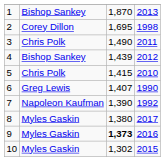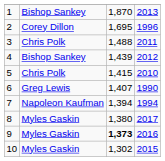 <table class="wikitable">
 <tr>
 </tr>
 <tr>
 <td>1</td>
 <td><a href='#'>Bishop Sankey</a></td>
 <td>1,870</td>
 <td><a href='#'>2013</a></td>
 </tr>
 <tr>
 <td>2</td>
 <td><a href='#'>Corey Dillon</a></td>
 <td>1,695</td>
-<td><a href='#'>1998</a></td>
+<td><a href='#'>1996</a></td>
 </tr>
 <tr>
 <td>3</td>
 <td><a href='#'>Chris Polk</a></td>
-<td>1,490</td>
+<td>1,488</td>
 <td><a href='#'>2011</a></td>
 </tr>
 <tr>
 <td>4</td>
 <td><a href='#'>Bishop Sankey</a></td>
 <td>1,439</td>
 <td><a href='#'>2012</a></td>
 </tr>
 <tr>
 <td>5</td>
 <td><a href='#'>Chris Polk</a></td>
 <td>1,415</td>
 <td><a href='#'>2010</a></td>
 </tr>
 <tr>
 <td>6</td>
 <td><a href='#'>Greg Lewis</a></td>
 <td>1,407</td>
 <td><a href='#'>1990</a></td>
 </tr>
 <tr>
 <td>7</td>
 <td><a href='#'>Napoleon Kaufman</a></td>
-<td>1,390</td>
-<td><a href='#'>1992</a></td>
+<td>1,394</td>
+<td><a href='#'>1994</a></td>
 </tr>
 <tr>
 <td>8</td>
 <td><a href='#'>Myles Gaskin</a></td>
 <td>1,380</td>
 <td><a href='#'>2017</a></td>
 </tr>
 <tr>
 <td>9</td>
 <td><a href='#'>Myles Gaskin</a></td>
 <td><strong>1,373</strong></td>
 <td><a href='#'>2016</a></td>
 </tr>
 <tr>
 <td>10</td>
 <td><a href='#'>Myles Gaskin</a></td>
 <td>1,302</td>
 <td><a href='#'>2015</a></td>
 </tr>
 </table>
